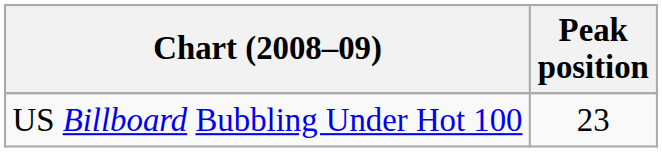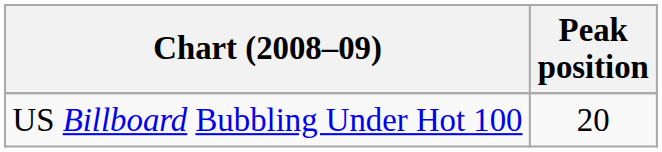 <table class="wikitable sortable">
 <tr>
 <th align="left">Chart (2008–09)</th>
 <th align="center">Peak<br>position</th>
 </tr>
 <tr>
 </tr>
 <tr>
 <td>US <em><a href='#'>Billboard</a></em> <a href='#'>Bubbling Under Hot 100</a></td>
-<td align="center">23</td>
+<td align="center">20</td>
 </tr>
 </table>
